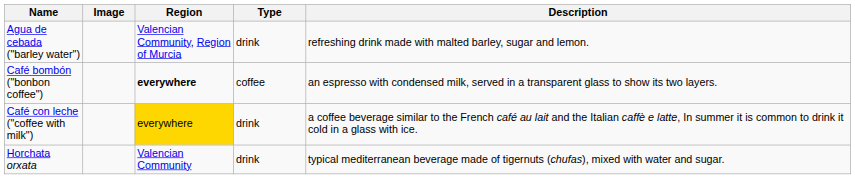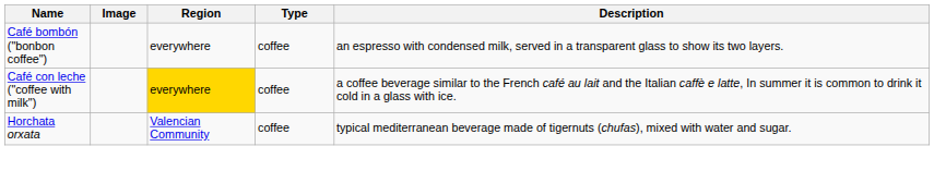 <table class="wikitable sortable" width="100%">
 <tr>
 <th style="width:110px;">Name</th>
 <th style="width:70px;">Image</th>
 <th style="width:140px;">Region</th>
 <th style="width:100px;">Type</th>
 <th>Description</th>
 </tr>
 <tr>
-<td><a href='#'>Agua de cebada</a> ("barley water")</td>
-<td></td>
-<td><a href='#'>Valencian Community</a>, <a href='#'>Region of Murcia</a></td>
-<td>drink</td>
-<td>refreshing drink made with malted barley, sugar and lemon.</td>
-</tr>
-<tr>
 <td><a href='#'>Café bombón</a> ("bonbon coffee")</td>
 <td></td>
-<td><strong>everywhere</strong></td>
+<td>everywhere</td>
 <td>coffee</td>
 <td>an espresso with condensed milk, served in a transparent glass to show its two layers.</td>
 </tr>
 <tr>
 <td><a href='#'>Café con leche</a> ("coffee with milk")</td>
 <td></td>
 <td style="background: gold;">everywhere</td>
-<td>drink</td>
+<td>coffee</td>
 <td>a coffee beverage similar to the French <em>café au lait</em> and the Italian <em>caffè e latte</em>, In summer it is common to drink it cold in a glass with ice.</td>
 </tr>
 <tr>
 <td><a href='#'>Horchata</a><br><em>orxata</em></td>
 <td></td>
 <td><a href='#'>Valencian Community</a></td>
-<td>drink</td>
+<td>coffee</td>
 <td>typical mediterranean beverage made of tigernuts (<em>chufas</em>), mixed with water and sugar.</td>
 </tr>
 </table>
